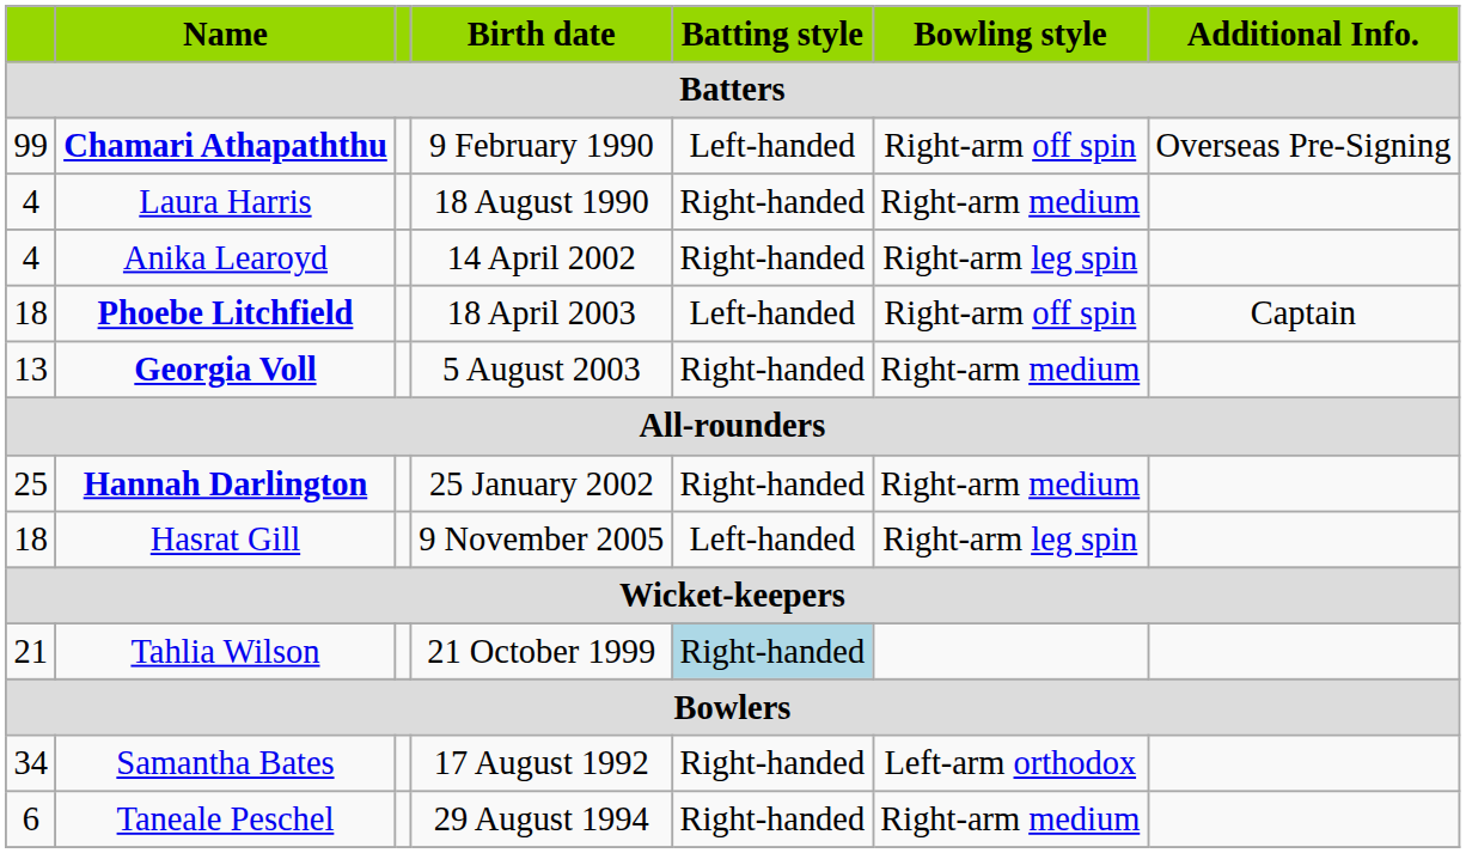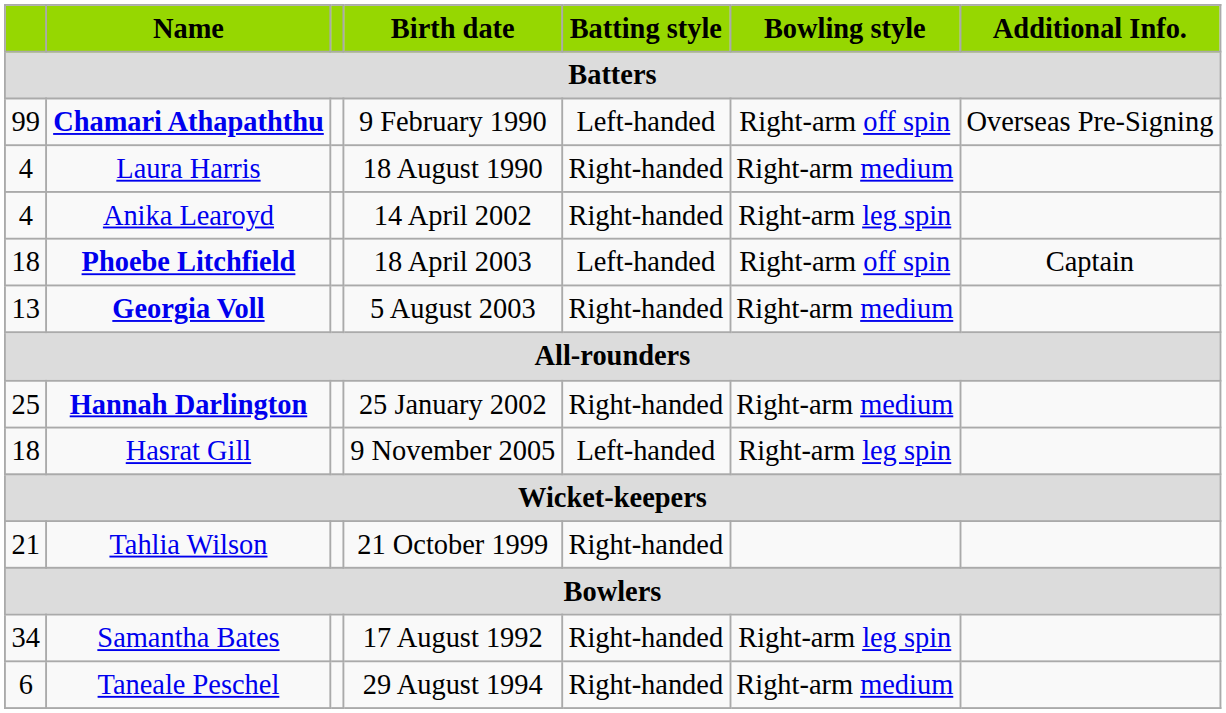 <table class="wikitable" style="font-size:95%;">
 <tr>
 <th style="background:#96d701; color:black;"></th>
 <th style="background:#96d701; color:black;">Name</th>
 <th style="background:#96d701; color:black;"></th>
 <th style="background:#96d701; color:black;">Birth date</th>
 <th style="background:#96d701; color:black;">Batting style</th>
 <th style="background:#96d701; color:black;">Bowling style</th>
 <th style="background:#96d701; color:black;">Additional Info.</th>
 </tr>
 <tr>
 <th colspan="7" style="background: #DCDCDC; text-align:center;">Batters</th>
 </tr>
 <tr align="center">
 <td>99</td>
 <td><strong><a href='#'>Chamari Athapaththu</a></strong></td>
 <td></td>
 <td>9 February 1990</td>
 <td>Left-handed</td>
 <td>Right-arm <a href='#'>off spin</a></td>
 <td>Overseas Pre-Signing</td>
 </tr>
 <tr align="center">
 <td>4</td>
 <td><a href='#'>Laura Harris</a></td>
 <td></td>
 <td>18 August 1990</td>
 <td>Right-handed</td>
 <td>Right-arm <a href='#'>medium</a></td>
 <td></td>
 </tr>
 <tr align="center">
 <td>4</td>
 <td><a href='#'>Anika Learoyd</a></td>
 <td></td>
 <td>14 April 2002</td>
 <td>Right-handed</td>
 <td>Right-arm <a href='#'>leg spin</a></td>
 <td></td>
 </tr>
 <tr align="center">
 <td>18</td>
 <td><strong><a href='#'>Phoebe Litchfield</a></strong></td>
 <td></td>
 <td>18 April 2003</td>
 <td>Left-handed</td>
 <td>Right-arm <a href='#'>off spin</a></td>
 <td>Captain</td>
 </tr>
 <tr align="center">
 <td>13</td>
 <td><strong><a href='#'>Georgia Voll</a></strong></td>
 <td></td>
 <td>5 August 2003</td>
 <td>Right-handed</td>
 <td>Right-arm <a href='#'>medium</a></td>
 <td></td>
 </tr>
 <tr>
 <th colspan="7" style="background: #DCDCDC; text-align:center;">All-rounders</th>
 </tr>
 <tr align="center">
 <td>25</td>
 <td><strong><a href='#'>Hannah Darlington</a></strong></td>
 <td></td>
 <td>25 January 2002</td>
 <td>Right-handed</td>
 <td>Right-arm <a href='#'>medium</a></td>
 <td></td>
 </tr>
 <tr align="center">
 <td>18</td>
 <td><a href='#'>Hasrat Gill</a></td>
 <td></td>
 <td>9 November 2005</td>
 <td>Left-handed</td>
 <td>Right-arm <a href='#'>leg spin</a></td>
 <td></td>
 </tr>
 <tr>
 <th colspan="7" style="background: #DCDCDC; text-align:center;">Wicket-keepers</th>
 </tr>
 <tr align="center">
 <td>21</td>
 <td><a href='#'>Tahlia Wilson</a></td>
 <td></td>
 <td>21 October 1999</td>
-<td style="background: lightblue;">Right-handed</td>
+<td>Right-handed</td>
 <td></td>
 <td></td>
 </tr>
 <tr>
 <th colspan="7" style="background: #DCDCDC; text-align:center;">Bowlers</th>
 </tr>
 <tr align="center">
 <td>34</td>
 <td><a href='#'>Samantha Bates</a></td>
 <td></td>
 <td>17 August 1992</td>
 <td>Right-handed</td>
-<td>Left-arm <a href='#'>orthodox</a></td>
+<td>Right-arm <a href='#'>leg spin</a></td>
 <td></td>
 </tr>
 <tr align="center">
 <td>6</td>
 <td><a href='#'>Taneale Peschel</a></td>
 <td></td>
 <td>29 August 1994</td>
 <td>Right-handed</td>
 <td>Right-arm <a href='#'>medium</a></td>
 <td></td>
 </tr>
 </table>
